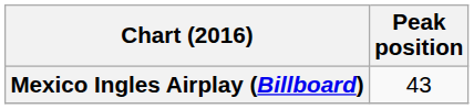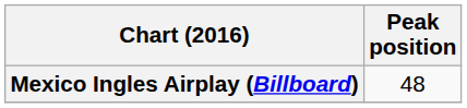 <table class="wikitable sortable plainrowheaders">
 <tr>
 <th scope="col">Chart (2016)</th>
 <th scope="col">Peak<br>position</th>
 </tr>
 <tr>
 <th scope="row">Mexico Ingles Airplay (<em><a href='#'>Billboard</a></em>)</th>
-<td align="center">43</td>
+<td align="center">48</td>
 </tr>
 <tr>
 </tr>
 </table>
